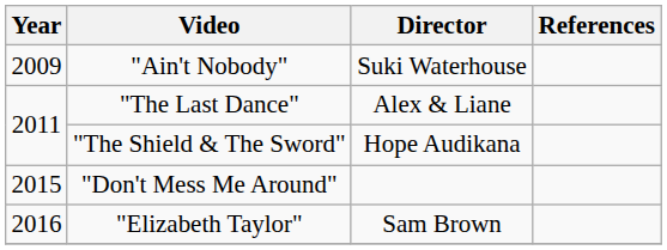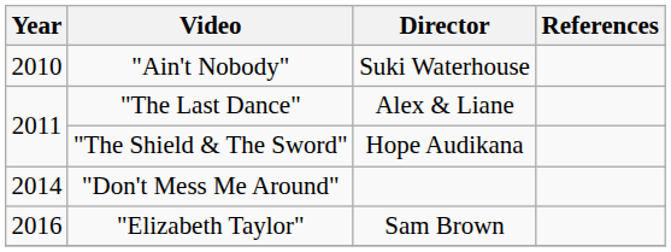 <table class="wikitable" style="text-align:center;" border="1">
 <tr>
 <th>Year</th>
 <th>Video</th>
 <th>Director</th>
 <th>References</th>
 </tr>
 <tr>
-<td>2009</td>
+<td>2010</td>
 <td>"Ain't Nobody"</td>
 <td>Suki Waterhouse</td>
 <td></td>
 </tr>
 <tr>
 <td rowspan="2">2011</td>
 <td>"The Last Dance"</td>
 <td>Alex & Liane</td>
 <td></td>
 </tr>
 <tr>
 <td>"The Shield & The Sword"</td>
 <td>Hope Audikana</td>
 <td></td>
 </tr>
 <tr>
-<td>2015</td>
+<td>2014</td>
 <td>"Don't Mess Me Around"</td>
 <td></td>
 <td></td>
 </tr>
 <tr>
 <td>2016</td>
 <td>"Elizabeth Taylor"</td>
 <td>Sam Brown</td>
 <td></td>
 </tr>
 <tr>
 </tr>
 </table>
